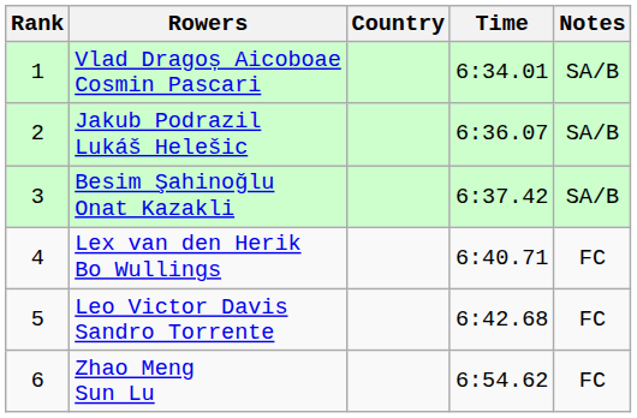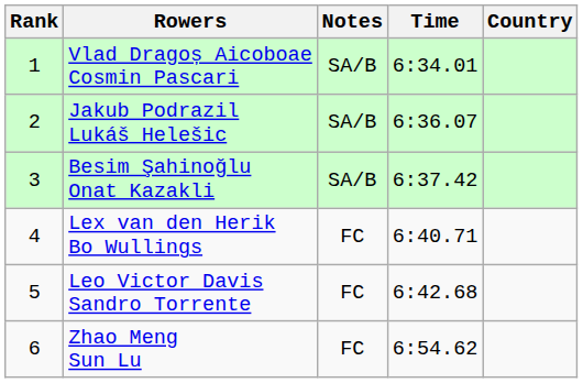 <table class="wikitable" style="text-align:center">
 <tr>
 <th>Rank</th>
 <th>Rowers</th>
+<th>Notes</th>
+<th>Time</th>
 <th>Country</th>
-<th>Time</th>
-<th>Notes</th>
 </tr>
 <tr bgcolor=ccffcc>
 <td>1</td>
 <td align="left"><a href='#'>Vlad Dragoș Aicoboae</a><br><a href='#'>Cosmin Pascari</a></td>
+<td>SA/B</td>
+<td>6:34.01</td>
 <td align="left"></td>
-<td>6:34.01</td>
-<td>SA/B</td>
 </tr>
 <tr bgcolor=ccffcc>
 <td>2</td>
 <td align="left"><a href='#'>Jakub Podrazil</a><br><a href='#'>Lukáš Helešic</a></td>
+<td>SA/B</td>
+<td>6:36.07</td>
 <td align="left"></td>
-<td>6:36.07</td>
-<td>SA/B</td>
 </tr>
 <tr bgcolor=ccffcc>
 <td>3</td>
 <td align="left"><a href='#'>Besim Şahinoğlu</a><br><a href='#'>Onat Kazakli</a></td>
+<td>SA/B</td>
+<td>6:37.42</td>
 <td align="left"></td>
-<td>6:37.42</td>
-<td>SA/B</td>
 </tr>
 <tr>
 <td>4</td>
 <td align="left"><a href='#'>Lex van den Herik</a><br><a href='#'>Bo Wullings</a></td>
+<td>FC</td>
+<td>6:40.71</td>
 <td align="left"></td>
-<td>6:40.71</td>
-<td>FC</td>
 </tr>
 <tr>
 <td>5</td>
 <td align="left"><a href='#'>Leo Victor Davis</a><br><a href='#'>Sandro Torrente</a></td>
+<td>FC</td>
+<td>6:42.68</td>
 <td align="left"></td>
-<td>6:42.68</td>
-<td>FC</td>
 </tr>
 <tr>
 <td>6</td>
 <td align="left"><a href='#'>Zhao Meng</a><br><a href='#'>Sun Lu</a></td>
+<td>FC</td>
+<td>6:54.62</td>
 <td align="left"></td>
-<td>6:54.62</td>
-<td>FC</td>
 </tr>
 </table>
